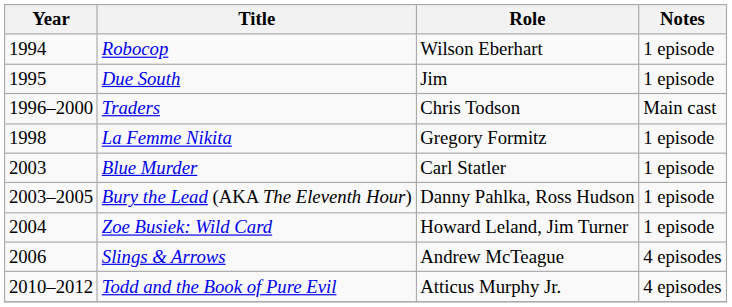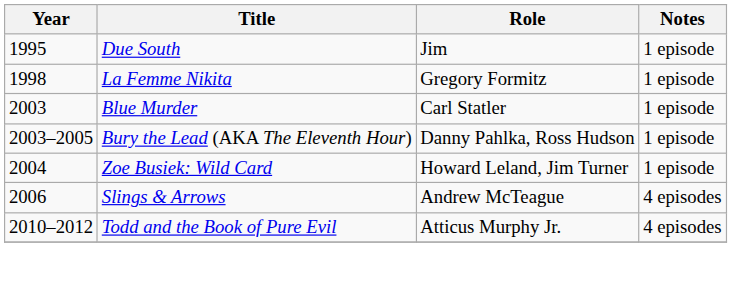 <table class="wikitable sortable">
 <tr>
 <th>Year</th>
 <th>Title</th>
 <th>Role</th>
 <th class="unsortable">Notes</th>
 </tr>
 <tr>
-<td>1994</td>
-<td><em><a href='#'>Robocop</a></em></td>
-<td>Wilson Eberhart</td>
-<td>1 episode</td>
-</tr>
-<tr>
 <td>1995</td>
 <td><em><a href='#'>Due South</a></em></td>
 <td>Jim</td>
 <td>1 episode</td>
-</tr>
-<tr>
-<td>1996–2000</td>
-<td><em><a href='#'>Traders</a></em></td>
-<td>Chris Todson</td>
-<td>Main cast</td>
 </tr>
 <tr>
 <td>1998</td>
 <td><em><a href='#'>La Femme Nikita</a></em></td>
 <td>Gregory Formitz</td>
 <td>1 episode</td>
 </tr>
 <tr>
 <td>2003</td>
 <td><em><a href='#'>Blue Murder</a></em></td>
 <td>Carl Statler</td>
 <td>1 episode</td>
 </tr>
 <tr>
 <td>2003–2005</td>
 <td><em><a href='#'>Bury the Lead</a></em> (AKA <em>The Eleventh Hour</em>)</td>
 <td>Danny Pahlka, Ross Hudson</td>
 <td>1 episode</td>
 </tr>
 <tr>
 <td>2004</td>
 <td><em><a href='#'>Zoe Busiek: Wild Card</a></em></td>
 <td>Howard Leland, Jim Turner</td>
 <td>1 episode</td>
 </tr>
 <tr>
 <td>2006</td>
 <td><em><a href='#'>Slings & Arrows</a></em></td>
 <td>Andrew McTeague</td>
 <td>4 episodes</td>
 </tr>
 <tr>
 <td>2010–2012</td>
 <td><em><a href='#'>Todd and the Book of Pure Evil</a></em></td>
 <td>Atticus Murphy Jr.</td>
 <td>4 episodes</td>
 </tr>
 <tr>
 </tr>
 </table>
